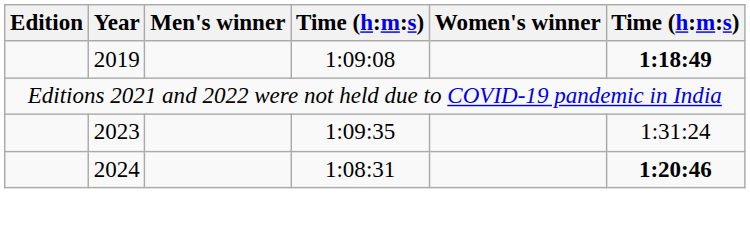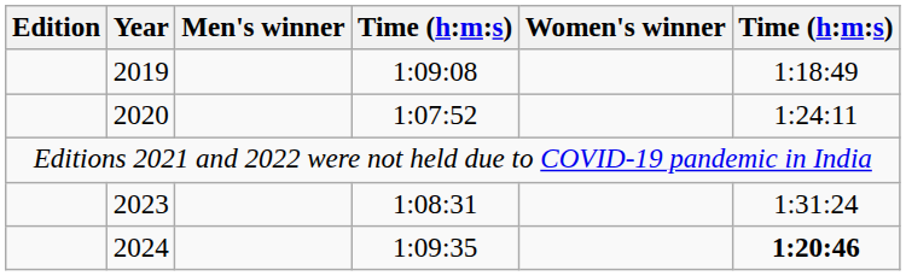 <table class="wikitable" style="text-align:center">
 <tr>
 <th>Edition</th>
 <th>Year</th>
 <th>Men's winner</th>
 <th>Time (<a href='#'>h</a>:<a href='#'>m</a>:<a href='#'>s</a>)</th>
 <th>Women's winner</th>
 <th>Time (<a href='#'>h</a>:<a href='#'>m</a>:<a href='#'>s</a>)</th>
 </tr>
 <tr>
 <td></td>
 <td>2019</td>
 <td align=left></td>
 <td>1:09:08</td>
 <td align=left></td>
-<td><strong>1:18:49</strong></td>
+<td>1:18:49</td>
+</tr>
+<tr>
+<td></td>
+<td>2020</td>
+<td align=left></td>
+<td>1:07:52</td>
+<td align=left></td>
+<td>1:24:11</td>
 </tr>
 <tr>
 <td colspan=6 align-text=center><em>Editions 2021 and 2022 were not held due to <a href='#'>COVID-19 pandemic in India</a></em></td>
 </tr>
 <tr>
 <td></td>
 <td>2023</td>
 <td align=left></td>
-<td>1:09:35</td>
+<td>1:08:31</td>
 <td align=left></td>
 <td>1:31:24</td>
 </tr>
 <tr>
 <td></td>
 <td>2024</td>
 <td align=left></td>
-<td>1:08:31</td>
+<td>1:09:35</td>
 <td align=left></td>
 <td><strong>1:20:46</strong></td>
 </tr>
 </table>
